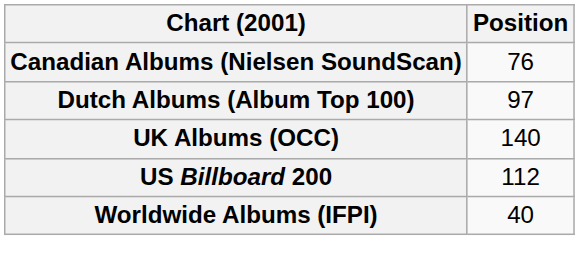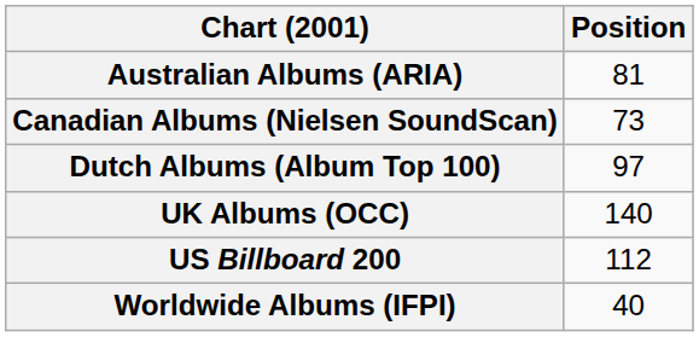 <table class="wikitable sortable plainrowheaders">
 <tr>
 <th>Chart (2001)</th>
 <th>Position</th>
 </tr>
 <tr>
+<th scope="row">Australian Albums (ARIA)</th>
+<td style="text-align:center;">81</td>
+</tr>
+<tr>
 <th scope="row">Canadian Albums (Nielsen SoundScan)</th>
-<td align="center">76</td>
+<td align="center">73</td>
 </tr>
 <tr>
 <th scope="row">Dutch Albums (Album Top 100)</th>
 <td style="text-align:center;">97</td>
 </tr>
 <tr>
 <th scope="row">UK Albums (OCC)</th>
 <td style="text-align:center;">140</td>
 </tr>
 <tr>
 <th scope="row">US <em>Billboard</em> 200</th>
 <td style="text-align:center;">112</td>
 </tr>
 <tr>
 <th scope="row">Worldwide Albums (IFPI)</th>
 <td style="text-align:center;">40</td>
 </tr>
 </table>
